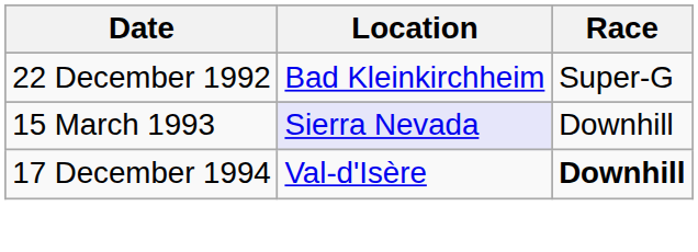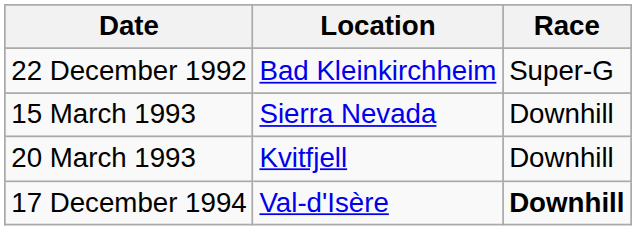 <table class="wikitable">
 <tr class="wikitable">
 <th>Date</th>
 <th>Location</th>
 <th>Race</th>
 </tr>
 <tr>
 <td>22 December 1992</td>
 <td> <a href='#'>Bad Kleinkirchheim</a></td>
 <td>Super-G</td>
 </tr>
 <tr>
 <td>15 March 1993</td>
-<td style="background: lavender;"> <a href='#'>Sierra Nevada</a></td>
+<td> <a href='#'>Sierra Nevada</a></td>
+<td>Downhill</td>
+</tr>
+<tr>
+<td>20 March 1993</td>
+<td> <a href='#'>Kvitfjell</a></td>
 <td>Downhill</td>
 </tr>
 <tr>
 <td>17 December 1994</td>
 <td> <a href='#'>Val-d'Isère</a></td>
 <td><strong>Downhill</strong></td>
 </tr>
 </table>
